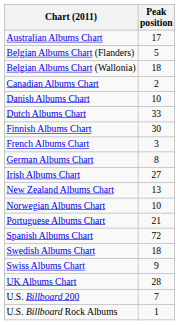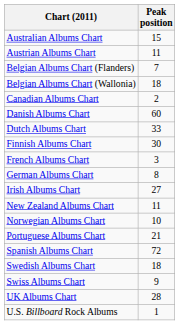 <table class="wikitable sortable">
 <tr>
 <th>Chart (2011)</th>
 <th>Peak<br>position</th>
 </tr>
 <tr>
 <td><a href='#'>Australian Albums Chart</a></td>
-<td align="center">17</td>
+<td align="center">15</td>
+</tr>
+<tr>
+<td><a href='#'>Austrian Albums Chart</a></td>
+<td align="center">11</td>
 </tr>
 <tr>
 <td><a href='#'>Belgian Albums Chart</a> (Flanders)</td>
-<td align="center">5</td>
+<td align="center">7</td>
 </tr>
 <tr>
 <td><a href='#'>Belgian Albums Chart</a> (Wallonia)</td>
 <td align="center">18</td>
 </tr>
 <tr>
 <td><a href='#'>Canadian Albums Chart</a></td>
 <td align="center">2</td>
 </tr>
 <tr>
 <td><a href='#'>Danish Albums Chart</a></td>
-<td align="center">10</td>
+<td align="center">60</td>
 </tr>
 <tr>
 <td><a href='#'>Dutch Albums Chart</a></td>
 <td align="center">33</td>
 </tr>
 <tr>
 <td><a href='#'>Finnish Albums Chart</a></td>
 <td align="center">30</td>
 </tr>
 <tr>
 <td><a href='#'>French Albums Chart</a></td>
 <td align="center">3</td>
 </tr>
 <tr>
 <td><a href='#'>German Albums Chart</a></td>
 <td align="center">8</td>
 </tr>
 <tr>
 <td><a href='#'>Irish Albums Chart</a></td>
 <td align="center">27</td>
 </tr>
 <tr>
 <td><a href='#'>New Zealand Albums Chart</a></td>
-<td align="center">13</td>
+<td align="center">11</td>
 </tr>
 <tr>
 <td><a href='#'>Norwegian Albums Chart</a></td>
 <td align="center">10</td>
 </tr>
 <tr>
 <td><a href='#'>Portuguese Albums Chart</a></td>
 <td align="center">21</td>
 </tr>
 <tr>
 <td><a href='#'>Spanish Albums Chart</a></td>
 <td align="center">72</td>
 </tr>
 <tr>
 <td><a href='#'>Swedish Albums Chart</a></td>
 <td align="center">18</td>
 </tr>
 <tr>
 <td><a href='#'>Swiss Albums Chart</a></td>
 <td align="center">9</td>
 </tr>
 <tr>
 <td><a href='#'>UK Albums Chart</a></td>
 <td align="center">28</td>
 </tr>
 <tr>
-<td>U.S. <a href='#'><em>Billboard</em> 200</a></td>
-<td align="center">7</td>
-</tr>
-<tr>
 <td>U.S. <em>Billboard</em> Rock Albums</td>
 <td align="center">1</td>
 </tr>
 </table>
